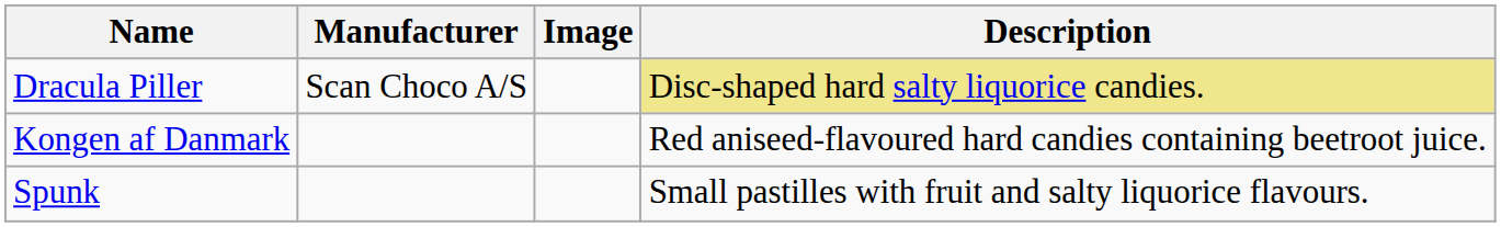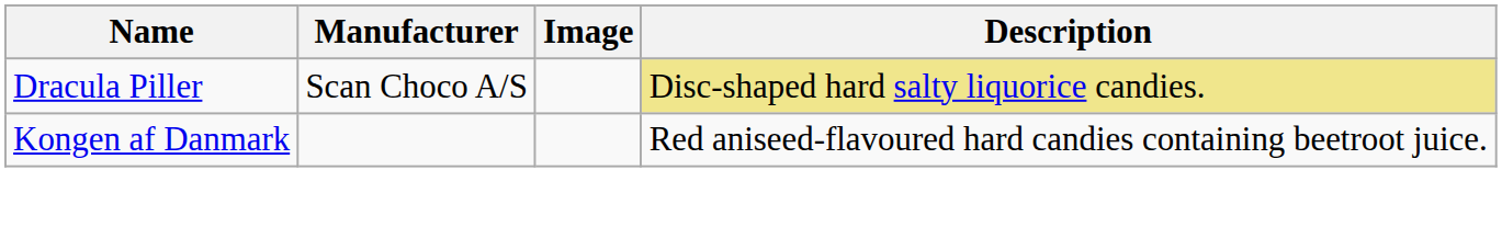 <table class="wikitable sortable">
 <tr>
 <th>Name</th>
 <th>Manufacturer</th>
 <th class="unsortable">Image</th>
 <th>Description</th>
 </tr>
 <tr>
 <td><a href='#'>Dracula Piller</a></td>
 <td>Scan Choco A/S</td>
 <td></td>
 <td style="background: khaki;">Disc-shaped hard <a href='#'>salty liquorice</a> candies.</td>
 </tr>
 <tr>
 <td><a href='#'>Kongen af Danmark</a></td>
 <td></td>
 <td></td>
 <td>Red aniseed-flavoured hard candies containing beetroot juice.</td>
 </tr>
-<tr>
-<td><a href='#'>Spunk</a></td>
-<td></td>
-<td></td>
-<td>Small pastilles with fruit and salty liquorice flavours.</td>
-</tr>
 </table>
